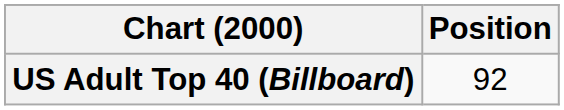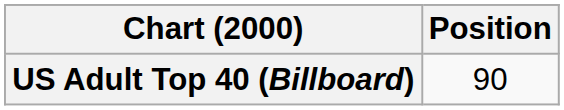 <table class="wikitable plainrowheaders" style="text-align:center">
 <tr>
 <th>Chart (2000)</th>
 <th>Position</th>
 </tr>
 <tr>
 <th scope="row">US Adult Top 40 (<em>Billboard</em>)</th>
-<td>92</td>
+<td>90</td>
 </tr>
 </table>
